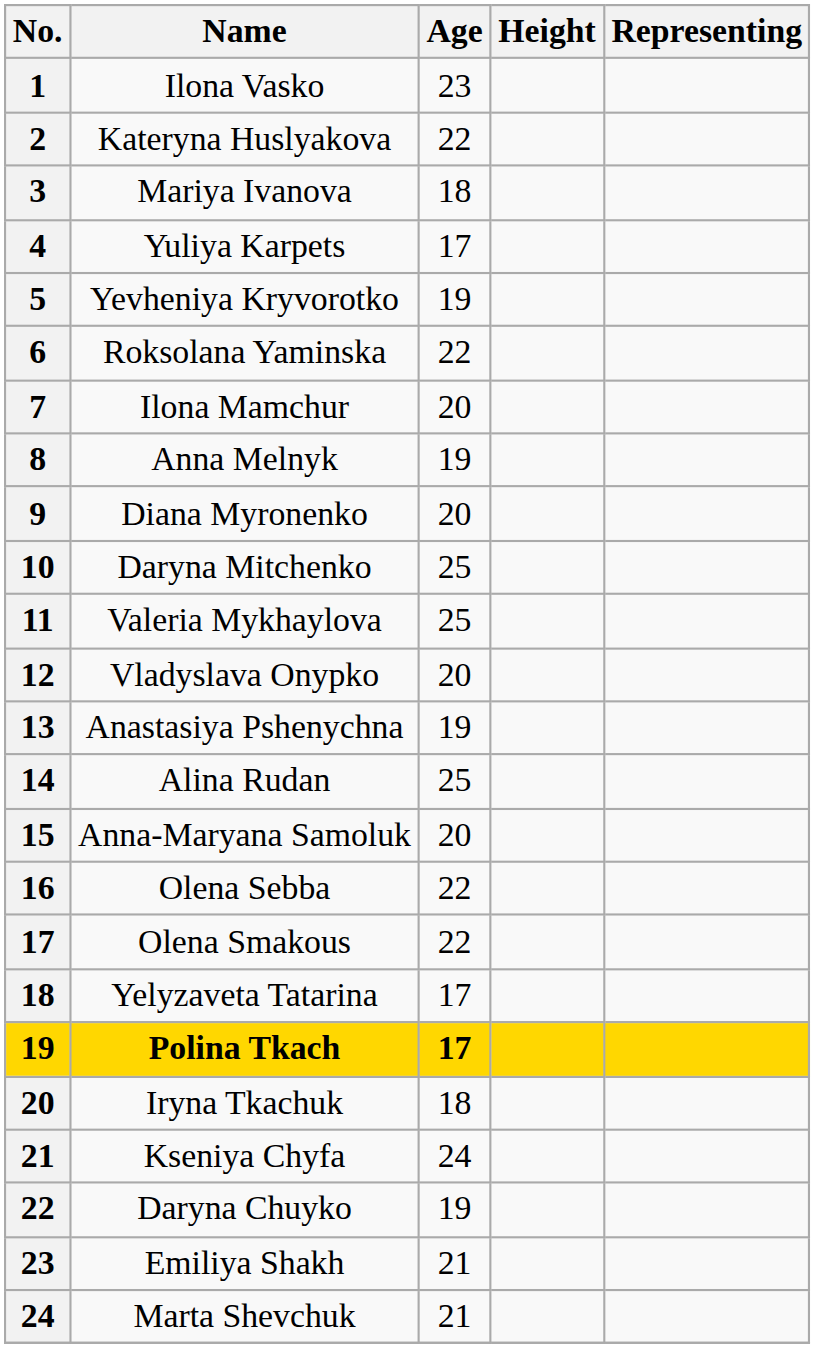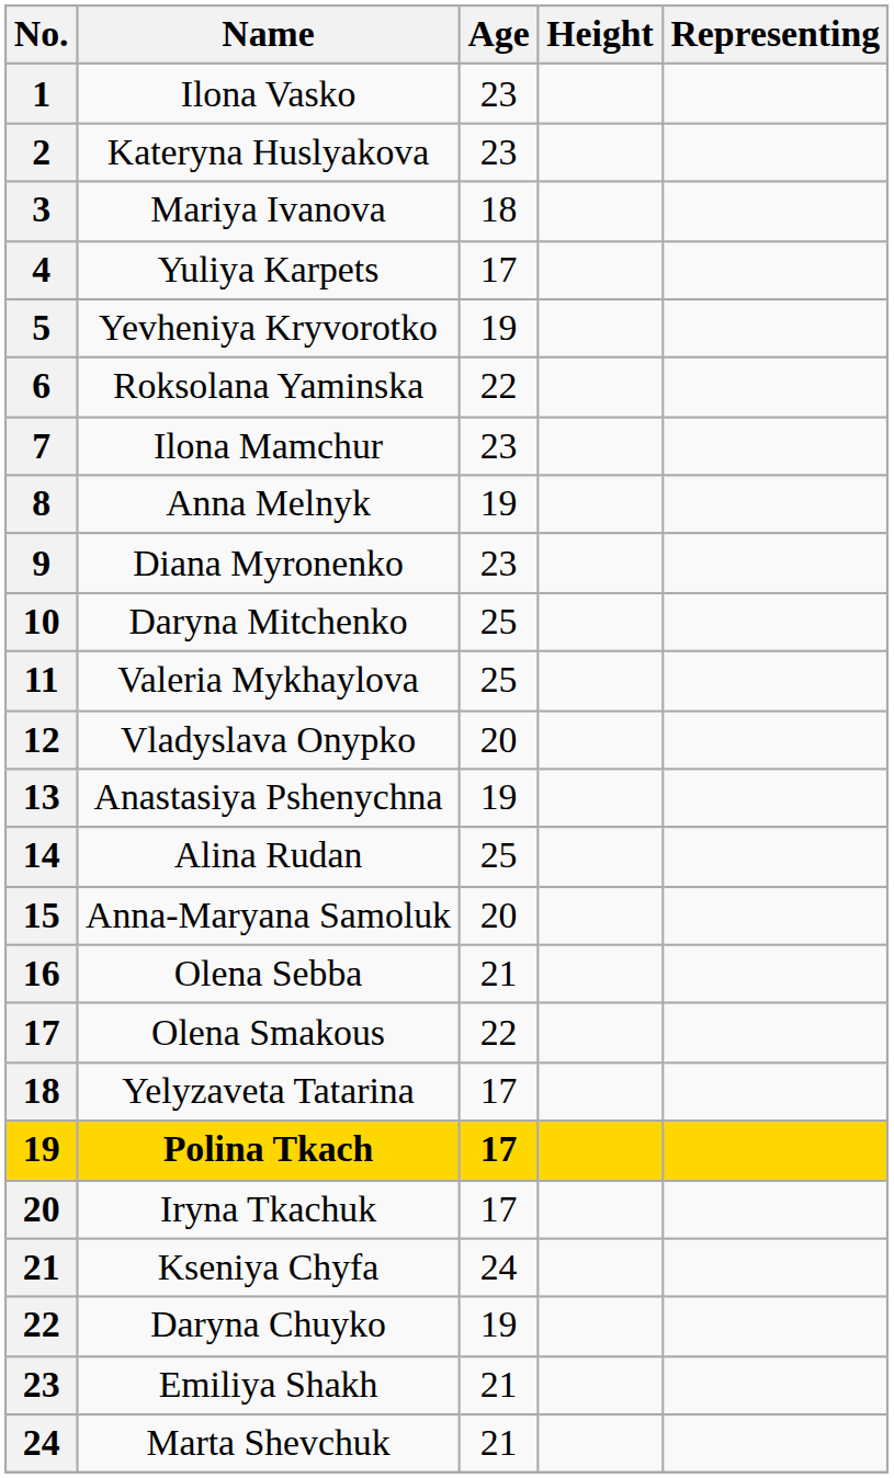 <table class="sortable wikitable">
 <tr style="background:#ccc;">
 <th>No.</th>
 <th>Name</th>
 <th>Age</th>
 <th>Height</th>
 <th>Representing</th>
 </tr>
 <tr>
 <th>1</th>
 <td align=center>Ilona Vasko</td>
 <td align=center>23</td>
 <td align=center></td>
 <td><strong></strong></td>
 </tr>
 <tr>
 <th>2</th>
 <td align=center>Kateryna Huslyakova</td>
-<td align=center>22</td>
+<td align=center>23</td>
 <td align=center></td>
 <td><strong></strong></td>
 </tr>
 <tr>
 <th>3</th>
 <td align=center>Mariya Ivanova</td>
 <td align=center>18</td>
 <td align=center></td>
 <td><strong></strong></td>
 </tr>
 <tr>
 <th>4</th>
 <td align=center>Yuliya Karpets</td>
 <td align=center>17</td>
 <td align=center></td>
 <td><strong></strong></td>
 </tr>
 <tr>
 <th>5</th>
 <td align=center>Yevheniya Kryvorotko</td>
 <td align=center>19</td>
 <td align=center></td>
 <td><strong></strong></td>
 </tr>
 <tr>
 <th>6</th>
 <td align=center>Roksolana Yaminska</td>
 <td align=center>22</td>
 <td align=center></td>
 <td><strong></strong></td>
 </tr>
 <tr>
 <th>7</th>
 <td align=center>Ilona Mamchur</td>
-<td align=center>20</td>
+<td align=center>23</td>
 <td align=center></td>
 <td><strong></strong></td>
 </tr>
 <tr>
 <th>8</th>
 <td align=center>Anna Melnyk</td>
 <td align=center>19</td>
 <td align=center></td>
 <td><strong></strong></td>
 </tr>
 <tr>
 <th>9</th>
 <td align=center>Diana Myronenko</td>
-<td align=center>20</td>
+<td align=center>23</td>
 <td align=center></td>
 <td><strong></strong></td>
 </tr>
 <tr>
 <th>10</th>
 <td align=center>Daryna Mitchenko</td>
 <td align=center>25</td>
 <td align=center></td>
 <td><strong></strong></td>
 </tr>
 <tr>
 <th>11</th>
 <td align=center>Valeria Mykhaylova</td>
 <td align=center>25</td>
 <td align=center></td>
 <td><strong></strong></td>
 </tr>
 <tr>
 <th>12</th>
 <td align=center>Vladyslava Onypko</td>
 <td align=center>20</td>
 <td align=center></td>
 <td><strong></strong></td>
 </tr>
 <tr>
 <th>13</th>
 <td align=center>Anastasiya Pshenychna</td>
 <td align=center>19</td>
 <td align=center></td>
 <td><strong></strong></td>
 </tr>
 <tr>
 <th>14</th>
 <td align=center>Alina Rudan</td>
 <td align=center>25</td>
 <td align=center></td>
 <td><strong></strong></td>
 </tr>
 <tr>
 <th>15</th>
 <td align=center>Anna-Maryana Samoluk</td>
 <td align=center>20</td>
 <td align=center></td>
 <td><strong></strong></td>
 </tr>
 <tr>
 <th>16</th>
 <td align=center>Olena Sebba</td>
-<td align=center>22</td>
+<td align=center>21</td>
 <td align=center></td>
 <td><strong></strong></td>
 </tr>
 <tr>
 <th>17</th>
 <td align=center>Olena Smakous</td>
 <td align=center>22</td>
 <td align=center></td>
 <td><strong></strong></td>
 </tr>
 <tr>
 <th>18</th>
 <td align=center>Yelyzaveta Tatarina</td>
 <td align=center>17</td>
 <td align=center></td>
 <td><strong></strong></td>
 </tr>
 <tr>
 <th scope="row" style="text-align:center; font-weight:bold; background:gold">19</th>
 <td style="text-align:center; background:gold;"><strong>Polina Tkach</strong></td>
 <td style="text-align:center; background:gold;"><strong>17</strong></td>
 <td style="text-align:center; background:gold;"><strong></strong></td>
 <td style="text-align:left; background:gold;"><strong></strong></td>
 </tr>
 <tr>
 <th>20</th>
 <td align=center>Iryna Tkachuk</td>
-<td align=center>18</td>
+<td align=center>17</td>
 <td align=center></td>
 <td><strong></strong></td>
 </tr>
 <tr>
 <th>21</th>
 <td align=center>Kseniya Chyfa</td>
 <td align=center>24</td>
 <td align=center></td>
 <td><strong></strong></td>
 </tr>
 <tr>
 <th>22</th>
 <td align=center>Daryna Chuyko</td>
 <td align=center>19</td>
 <td align=center></td>
 <td><strong></strong></td>
 </tr>
 <tr>
 <th>23</th>
 <td align=center>Emiliya Shakh</td>
 <td align=center>21</td>
 <td align=center></td>
 <td><strong></strong></td>
 </tr>
 <tr>
 <th>24</th>
 <td align=center>Marta Shevchuk</td>
 <td align=center>21</td>
 <td align=center></td>
 <td><strong></strong></td>
 </tr>
 <tr>
 </tr>
 </table>
